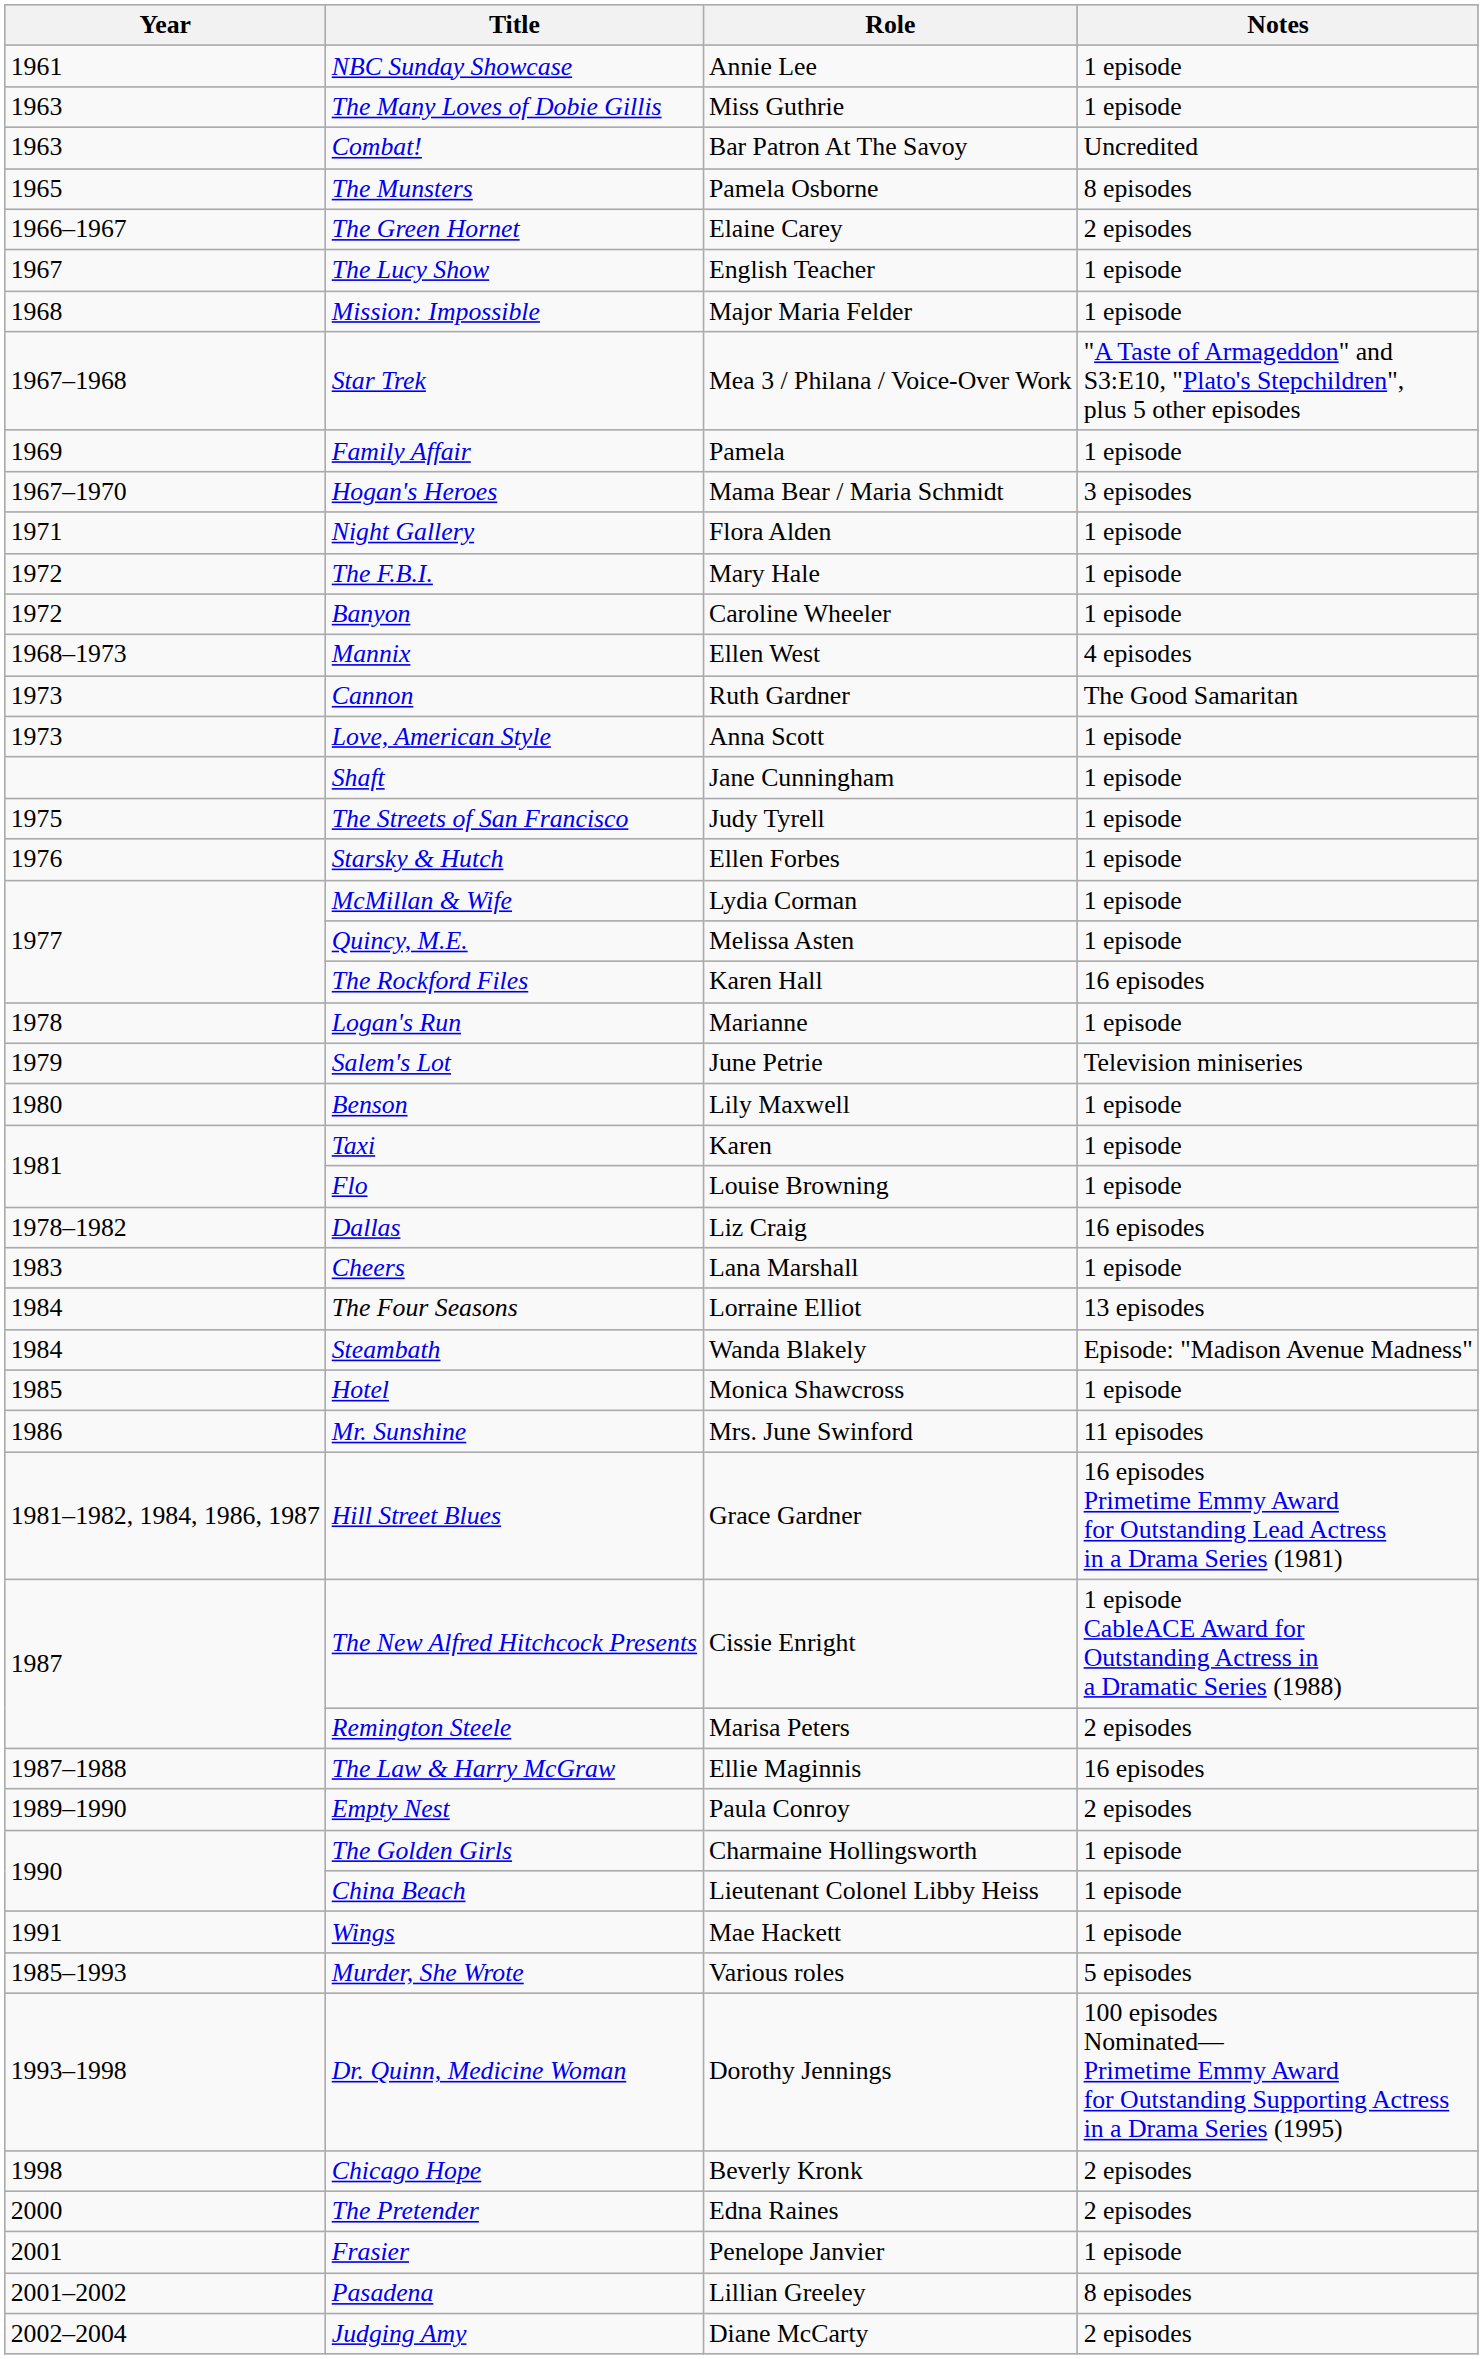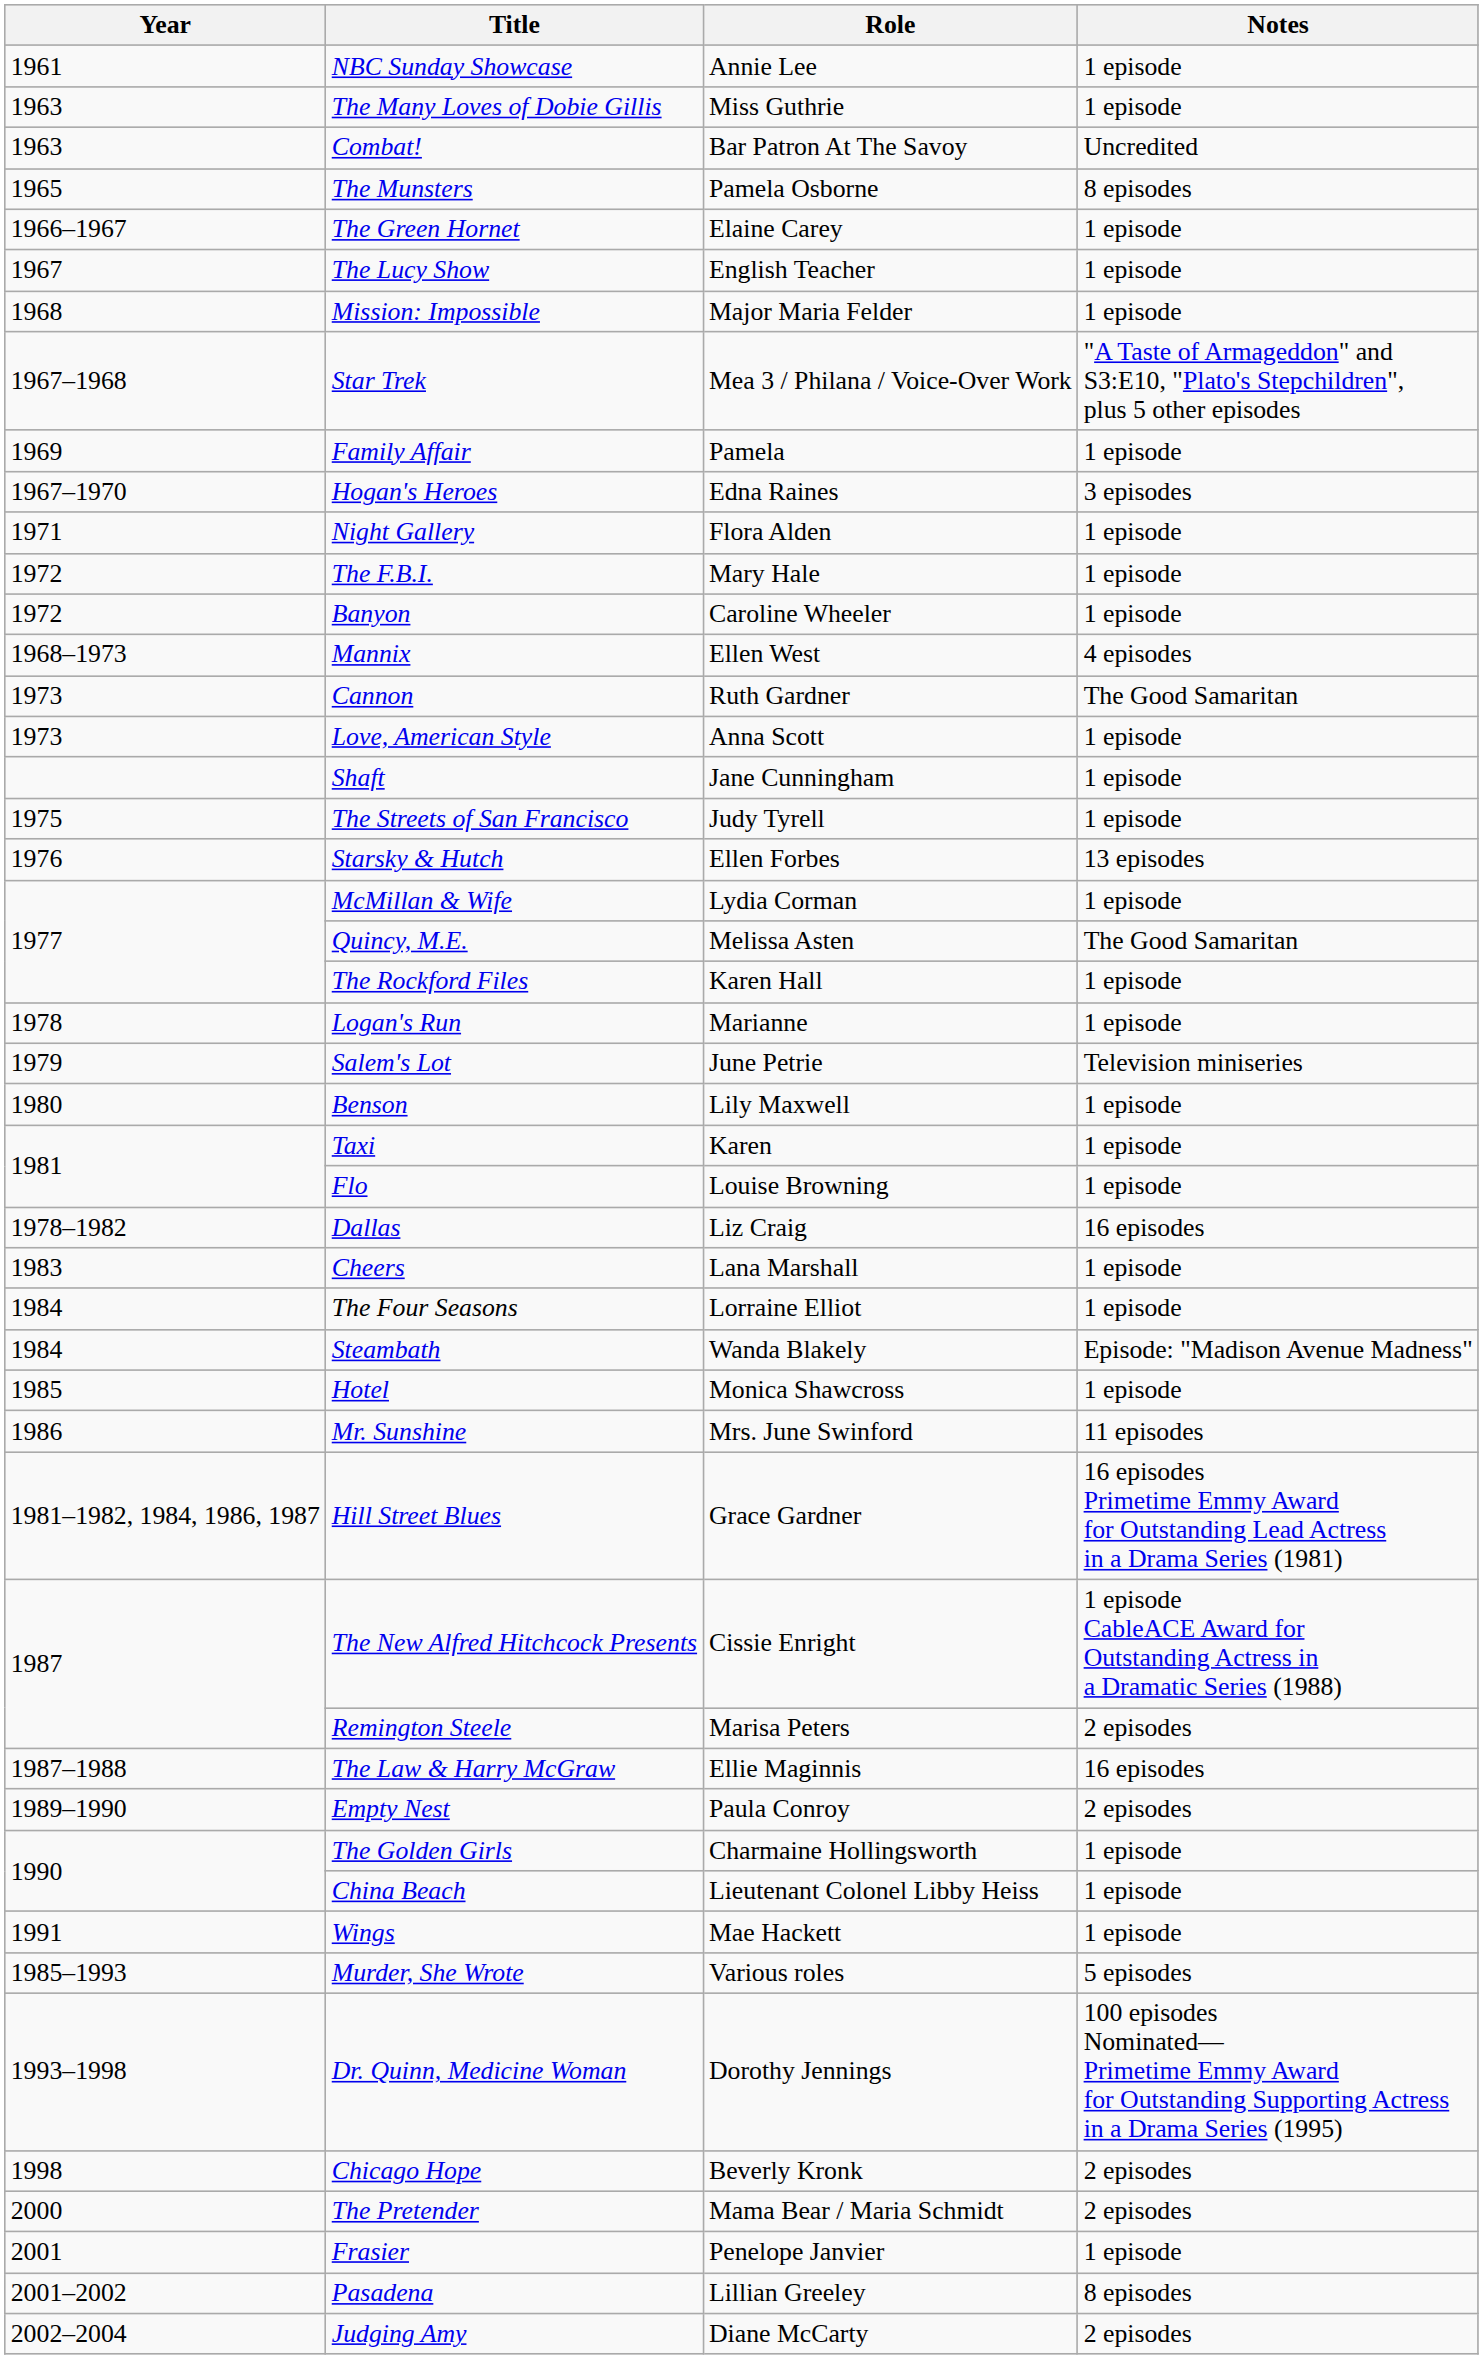 <table class="wikitable sortable">
 <tr>
 <th>Year</th>
 <th>Title</th>
 <th>Role</th>
 <th class="unsortable">Notes</th>
 </tr>
 <tr>
 <td>1961</td>
 <td><em><a href='#'>NBC Sunday Showcase</a></em></td>
 <td>Annie Lee</td>
 <td>1 episode</td>
 </tr>
 <tr>
 <td>1963</td>
 <td><em><a href='#'>The Many Loves of Dobie Gillis</a></em></td>
 <td>Miss Guthrie</td>
 <td>1 episode</td>
 </tr>
 <tr>
 <td>1963</td>
 <td><em><a href='#'>Combat!</a></em></td>
 <td>Bar Patron At The Savoy</td>
 <td>Uncredited</td>
 </tr>
 <tr>
 <td>1965</td>
 <td><em><a href='#'>The Munsters</a></em></td>
 <td>Pamela Osborne</td>
 <td>8 episodes</td>
 </tr>
 <tr>
 <td>1966–1967</td>
 <td><em><a href='#'>The Green Hornet</a></em></td>
 <td>Elaine Carey</td>
-<td>2 episodes</td>
+<td>1 episode</td>
 </tr>
 <tr>
 <td>1967</td>
 <td><em><a href='#'>The Lucy Show</a></em></td>
 <td>English Teacher</td>
 <td>1 episode</td>
 </tr>
 <tr>
 <td>1968</td>
 <td><em><a href='#'>Mission: Impossible</a></em></td>
 <td>Major Maria Felder</td>
 <td>1 episode</td>
 </tr>
 <tr>
 <td>1967–1968</td>
 <td><em><a href='#'>Star Trek</a></em></td>
 <td>Mea 3 / Philana / Voice-Over Work</td>
 <td>"<a href='#'>A Taste of Armageddon</a>" and<br>S3:E10, "<a href='#'>Plato's Stepchildren</a>",<br>plus 5 other episodes</td>
 </tr>
 <tr>
 <td>1969</td>
 <td><em><a href='#'>Family Affair</a></em></td>
 <td>Pamela</td>
 <td>1 episode</td>
 </tr>
 <tr>
 <td>1967–1970</td>
 <td><em><a href='#'>Hogan's Heroes</a></em></td>
-<td>Mama Bear / Maria Schmidt</td>
+<td>Edna Raines</td>
 <td>3 episodes</td>
 </tr>
 <tr>
 <td>1971</td>
 <td><em><a href='#'>Night Gallery</a></em></td>
 <td>Flora Alden</td>
 <td>1 episode</td>
 </tr>
 <tr>
 <td>1972</td>
 <td><em><a href='#'>The F.B.I.</a></em></td>
 <td>Mary Hale</td>
 <td>1 episode</td>
 </tr>
 <tr>
 <td>1972</td>
 <td><em><a href='#'>Banyon</a></em></td>
 <td>Caroline Wheeler</td>
 <td>1 episode</td>
 </tr>
 <tr>
 <td>1968–1973</td>
 <td><em><a href='#'>Mannix</a></em></td>
 <td>Ellen West</td>
 <td>4 episodes</td>
 </tr>
 <tr>
 <td>1973</td>
 <td><em><a href='#'>Cannon</a></em></td>
 <td>Ruth Gardner</td>
 <td>The Good Samaritan</td>
 </tr>
 <tr>
 <td>1973</td>
 <td><em><a href='#'>Love, American Style</a></em></td>
 <td>Anna Scott</td>
 <td>1 episode</td>
 </tr>
 <tr>
 <td></td>
 <td><em><a href='#'>Shaft</a></em></td>
 <td>Jane Cunningham</td>
 <td>1 episode</td>
 </tr>
 <tr>
 <td>1975</td>
 <td><em><a href='#'>The Streets of San Francisco</a></em></td>
 <td>Judy Tyrell</td>
 <td>1 episode</td>
 </tr>
 <tr>
 <td>1976</td>
 <td><em><a href='#'>Starsky & Hutch</a></em></td>
 <td>Ellen Forbes</td>
-<td>1 episode</td>
+<td>13 episodes</td>
 </tr>
 <tr>
 <td rowspan="3">1977</td>
 <td><em><a href='#'>McMillan & Wife</a></em></td>
 <td>Lydia Corman</td>
 <td>1 episode</td>
 </tr>
 <tr>
 <td><em><a href='#'>Quincy, M.E.</a></em></td>
 <td>Melissa Asten</td>
-<td>1 episode</td>
+<td>The Good Samaritan</td>
 </tr>
 <tr>
 <td><em><a href='#'>The Rockford Files</a></em></td>
 <td>Karen Hall</td>
-<td>16 episodes</td>
+<td>1 episode</td>
 </tr>
 <tr>
 <td>1978</td>
 <td><em><a href='#'>Logan's Run</a></em></td>
 <td>Marianne</td>
 <td>1 episode</td>
 </tr>
 <tr>
 <td>1979</td>
 <td><em><a href='#'>Salem's Lot</a></em></td>
 <td>June Petrie</td>
 <td>Television miniseries</td>
 </tr>
 <tr>
 <td>1980</td>
 <td><em><a href='#'>Benson</a></em></td>
 <td>Lily Maxwell</td>
 <td>1 episode</td>
 </tr>
 <tr>
 <td rowspan="2">1981</td>
 <td><em><a href='#'>Taxi</a></em></td>
 <td>Karen</td>
 <td>1 episode</td>
 </tr>
 <tr>
 <td><em><a href='#'>Flo</a></em></td>
 <td>Louise Browning</td>
 <td>1 episode</td>
 </tr>
 <tr>
 <td>1978–1982</td>
 <td><em><a href='#'>Dallas</a></em></td>
 <td>Liz Craig</td>
 <td>16 episodes</td>
 </tr>
 <tr>
 <td>1983</td>
 <td><em><a href='#'>Cheers</a></em></td>
 <td>Lana Marshall</td>
 <td>1 episode</td>
 </tr>
 <tr>
 <td>1984</td>
 <td><em>The Four Seasons</em></td>
 <td>Lorraine Elliot</td>
-<td>13 episodes</td>
+<td>1 episode</td>
 </tr>
 <tr>
 <td>1984</td>
 <td><em><a href='#'>Steambath</a></em></td>
 <td>Wanda Blakely</td>
 <td>Episode: "Madison Avenue Madness"</td>
 </tr>
 <tr>
 <td>1985</td>
 <td><em><a href='#'>Hotel</a></em></td>
 <td>Monica Shawcross</td>
 <td>1 episode</td>
 </tr>
 <tr>
 <td>1986</td>
 <td><em><a href='#'>Mr. Sunshine</a></em></td>
 <td>Mrs. June Swinford</td>
 <td>11 episodes</td>
 </tr>
 <tr>
 <td>1981–1982, 1984, 1986, 1987</td>
 <td><em><a href='#'>Hill Street Blues</a></em></td>
 <td>Grace Gardner</td>
 <td>16 episodes<br><a href='#'>Primetime Emmy Award<br>for Outstanding Lead Actress<br>in a Drama Series</a> (1981)</td>
 </tr>
 <tr>
 <td rowspan="2">1987</td>
 <td><em><a href='#'>The New Alfred Hitchcock Presents</a></em></td>
 <td>Cissie Enright</td>
 <td>1 episode<br><a href='#'>CableACE Award for<br>Outstanding Actress in<br>a Dramatic Series</a> (1988)</td>
 </tr>
 <tr>
 <td><em><a href='#'>Remington Steele</a></em></td>
 <td>Marisa Peters</td>
 <td>2 episodes</td>
 </tr>
 <tr>
 <td>1987–1988</td>
 <td><em><a href='#'>The Law & Harry McGraw</a></em></td>
 <td>Ellie Maginnis</td>
 <td>16 episodes</td>
 </tr>
 <tr>
 <td>1989–1990</td>
 <td><em><a href='#'>Empty Nest</a></em></td>
 <td>Paula Conroy</td>
 <td>2 episodes</td>
 </tr>
 <tr>
 <td rowspan="2">1990</td>
 <td><em><a href='#'>The Golden Girls</a></em></td>
 <td>Charmaine Hollingsworth</td>
 <td>1 episode</td>
 </tr>
 <tr>
 <td><em><a href='#'>China Beach</a></em></td>
 <td>Lieutenant Colonel Libby Heiss</td>
 <td>1 episode</td>
 </tr>
 <tr>
 <td>1991</td>
 <td><em><a href='#'>Wings</a></em></td>
 <td>Mae Hackett</td>
 <td>1 episode</td>
 </tr>
 <tr>
 <td>1985–1993</td>
 <td><em><a href='#'>Murder, She Wrote</a></em></td>
 <td>Various roles</td>
 <td>5 episodes</td>
 </tr>
 <tr>
 <td>1993–1998</td>
 <td><em><a href='#'>Dr. Quinn, Medicine Woman</a></em></td>
 <td>Dorothy Jennings</td>
 <td>100 episodes<br>Nominated—<br><a href='#'>Primetime Emmy Award<br>for Outstanding Supporting Actress<br>in a Drama Series</a> (1995)</td>
 </tr>
 <tr>
 <td>1998</td>
 <td><em><a href='#'>Chicago Hope</a></em></td>
 <td>Beverly Kronk</td>
 <td>2 episodes</td>
 </tr>
 <tr>
 <td>2000</td>
 <td><em><a href='#'>The Pretender</a></em></td>
-<td>Edna Raines</td>
+<td>Mama Bear / Maria Schmidt</td>
 <td>2 episodes</td>
 </tr>
 <tr>
 <td>2001</td>
 <td><em><a href='#'>Frasier</a></em></td>
 <td>Penelope Janvier</td>
 <td>1 episode</td>
 </tr>
 <tr>
 <td>2001–2002</td>
 <td><em><a href='#'>Pasadena</a></em></td>
 <td>Lillian Greeley</td>
 <td>8 episodes</td>
 </tr>
 <tr>
 <td>2002–2004</td>
 <td><em><a href='#'>Judging Amy</a></em></td>
 <td>Diane McCarty</td>
 <td>2 episodes</td>
 </tr>
 </table>
